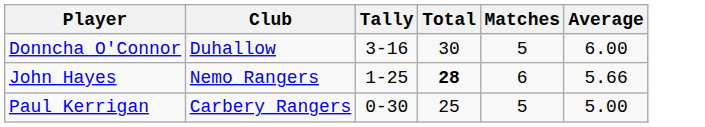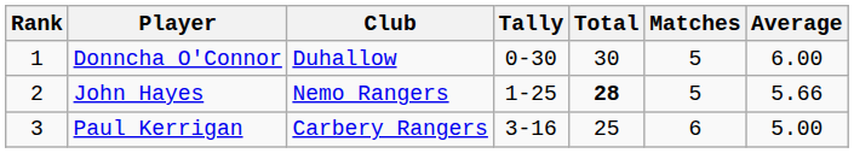 <table class="wikitable">
 <tr>
+<th>Rank</th>
 <th>Player</th>
 <th>Club</th>
 <th>Tally</th>
 <th>Total</th>
 <th>Matches</th>
 <th>Average</th>
 </tr>
 <tr>
+<td rowspan="1" style="text-align:center;">1</td>
 <td><a href='#'>Donncha O'Connor</a></td>
 <td><a href='#'>Duhallow</a></td>
-<td align=center>3-16</td>
+<td align=center>0-30</td>
 <td align=center>30</td>
 <td align=center>5</td>
 <td align=center>6.00</td>
 </tr>
 <tr>
+<td rowspan="1" style="text-align:center;">2</td>
 <td><a href='#'>John Hayes</a></td>
 <td><a href='#'>Nemo Rangers</a></td>
 <td align=center>1-25</td>
 <td align=center><strong>28</strong></td>
-<td align=center>6</td>
+<td align=center>5</td>
 <td align=center>5.66</td>
 </tr>
 <tr>
+<td rowspan="1" style="text-align:center;">3</td>
 <td><a href='#'>Paul Kerrigan</a></td>
 <td><a href='#'>Carbery Rangers</a></td>
-<td align=center>0-30</td>
+<td align=center>3-16</td>
 <td align=center>25</td>
-<td align=center>5</td>
+<td align=center>6</td>
 <td align=center>5.00</td>
 </tr>
 </table>
